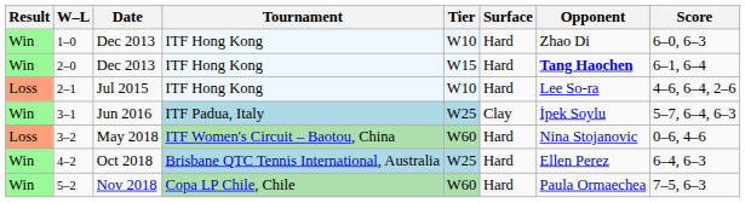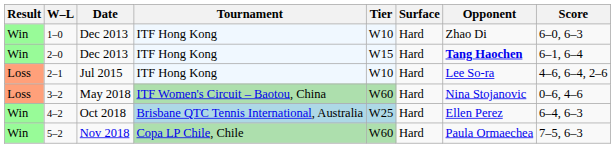 <table class="sortable wikitable">
 <tr>
 <th>Result</th>
 <th class="unsortable">W–L</th>
 <th>Date</th>
 <th>Tournament</th>
 <th>Tier</th>
 <th>Surface</th>
 <th>Opponent</th>
 <th class="unsortable">Score</th>
 </tr>
 <tr>
 <td style="background:#98fb98;">Win</td>
 <td><small>1–0</small></td>
 <td>Dec 2013</td>
 <td style="background:#f0f8ff;">ITF Hong Kong</td>
 <td style="background:#f0f8ff;">W10</td>
 <td>Hard</td>
 <td> Zhao Di</td>
 <td>6–0, 6–3</td>
 </tr>
 <tr>
 <td style="background:#98fb98;">Win</td>
 <td><small>2–0</small></td>
 <td>Dec 2013</td>
 <td style="background:#f0f8ff;">ITF Hong Kong</td>
 <td style="background:#f0f8ff;">W15</td>
 <td>Hard</td>
 <td><strong> <a href='#'>Tang Haochen</a></strong></td>
 <td>6–1, 6–4</td>
 </tr>
 <tr>
 <td style="background:#ffa07a;">Loss</td>
 <td><small>2–1</small></td>
 <td>Jul 2015</td>
 <td style="background:#f0f8ff;">ITF Hong Kong</td>
 <td style="background:#f0f8ff;">W10</td>
 <td>Hard</td>
 <td> <a href='#'>Lee So-ra</a></td>
 <td>4–6, 6–4, 2–6</td>
 </tr>
 <tr>
-<td style="background:#98fb98;">Win</td>
-<td><small>3–1</small></td>
-<td>Jun 2016</td>
-<td style="background:lightblue;">ITF Padua, Italy</td>
-<td style="background:lightblue;">W25</td>
-<td>Clay</td>
-<td> <a href='#'>İpek Soylu</a></td>
-<td>5–7, 6–4, 6–3</td>
-</tr>
-<tr>
 <td style="background:#ffa07a;">Loss</td>
 <td><small>3–2</small></td>
 <td>May 2018</td>
 <td style="background:#addfad;"><a href='#'>ITF Women's Circuit – Baotou</a>, China</td>
 <td style="background:#addfad;">W60</td>
 <td>Hard</td>
 <td> <a href='#'>Nina Stojanovic</a></td>
 <td>0–6, 4–6</td>
 </tr>
 <tr>
 <td style="background:#98fb98;">Win</td>
 <td><small>4–2</small></td>
 <td>Oct 2018</td>
 <td style="background:lightblue;"><a href='#'>Brisbane QTC Tennis International</a>, Australia</td>
 <td style="background:lightblue;">W25</td>
 <td>Hard</td>
 <td> <a href='#'>Ellen Perez</a></td>
 <td>6–4, 6–3</td>
 </tr>
 <tr>
 <td style="background:#98fb98;">Win</td>
 <td><small>5–2</small></td>
 <td><a href='#'>Nov 2018</a></td>
 <td style="background:#addfad;"><a href='#'>Copa LP Chile</a>, Chile</td>
 <td style="background:#addfad;">W60</td>
 <td>Hard</td>
 <td> <a href='#'>Paula Ormaechea</a></td>
 <td>7–5, 6–3</td>
 </tr>
 </table>
